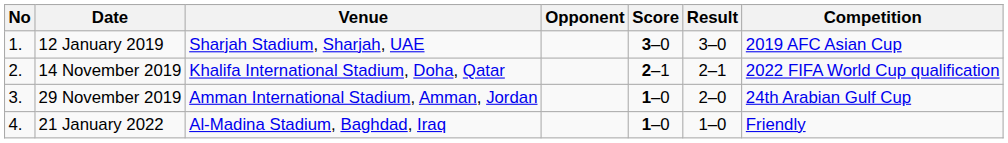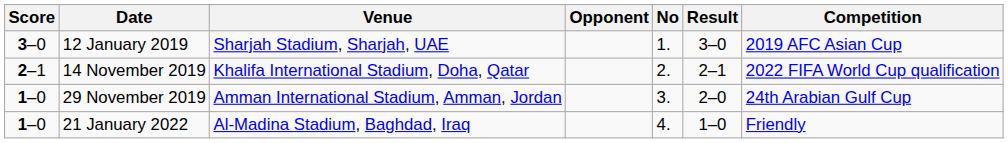 <table class="wikitable" style="font-size:100%;">
 <tr>
-<th>No</th>
+<th>Score</th>
 <th>Date</th>
 <th>Venue</th>
 <th>Opponent</th>
-<th>Score</th>
+<th>No</th>
 <th>Result</th>
 <th>Competition</th>
 </tr>
 <tr>
-<td>1.</td>
+<td align=center><strong>3</strong>–0</td>
 <td>12 January 2019</td>
 <td><a href='#'>Sharjah Stadium</a>, <a href='#'>Sharjah</a>, <a href='#'>UAE</a></td>
 <td></td>
-<td align=center><strong>3</strong>–0</td>
+<td>1.</td>
 <td align=center>3–0</td>
 <td><a href='#'>2019 AFC Asian Cup</a></td>
 </tr>
 <tr>
-<td>2.</td>
+<td align=center><strong>2</strong>–1</td>
 <td>14 November 2019</td>
 <td><a href='#'>Khalifa International Stadium</a>, <a href='#'>Doha</a>, <a href='#'>Qatar</a></td>
 <td></td>
-<td align=center><strong>2</strong>–1</td>
+<td>2.</td>
 <td align=center>2–1</td>
 <td><a href='#'>2022 FIFA World Cup qualification</a></td>
 </tr>
 <tr>
-<td>3.</td>
+<td align=center><strong>1</strong>–0</td>
 <td>29 November 2019</td>
 <td><a href='#'>Amman International Stadium</a>, <a href='#'>Amman</a>, <a href='#'>Jordan</a></td>
 <td></td>
-<td align=center><strong>1</strong>–0</td>
+<td>3.</td>
 <td align=center>2–0</td>
 <td><a href='#'>24th Arabian Gulf Cup</a></td>
 </tr>
 <tr>
-<td>4.</td>
+<td align=center><strong>1</strong>–0</td>
 <td>21 January 2022</td>
 <td><a href='#'>Al-Madina Stadium</a>, <a href='#'>Baghdad</a>, <a href='#'>Iraq</a></td>
 <td></td>
-<td align=center><strong>1</strong>–0</td>
+<td>4.</td>
 <td align=center>1–0</td>
 <td><a href='#'>Friendly</a></td>
 </tr>
 </table>
